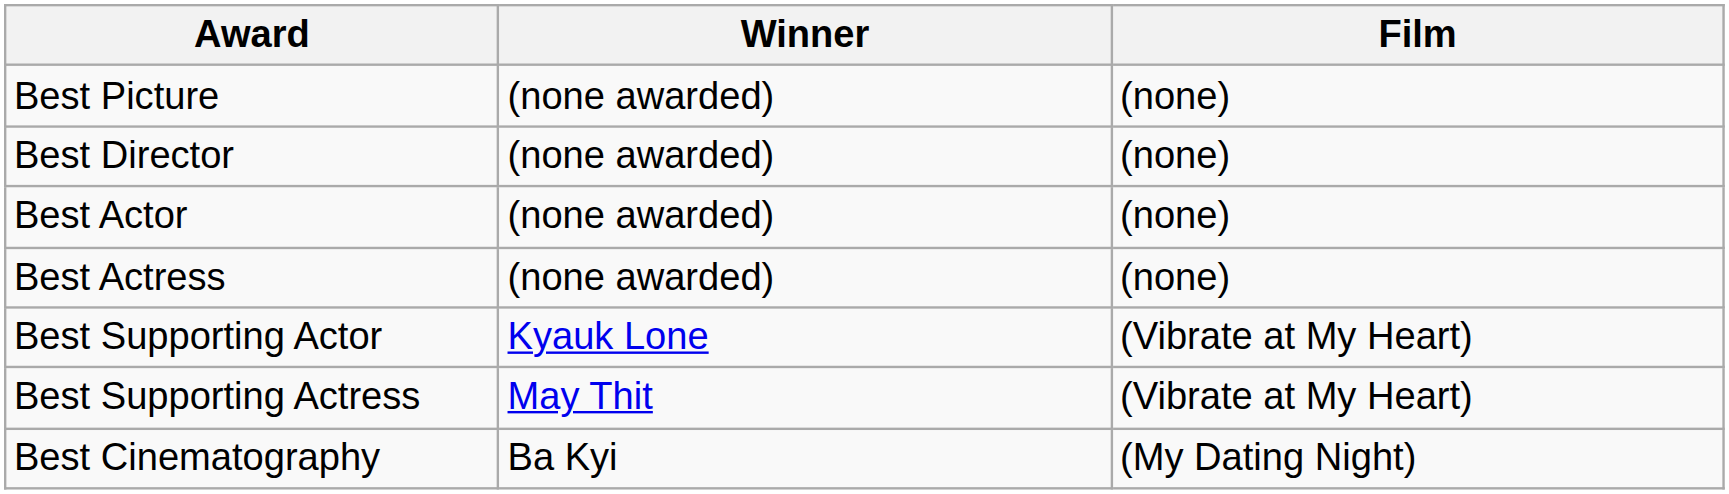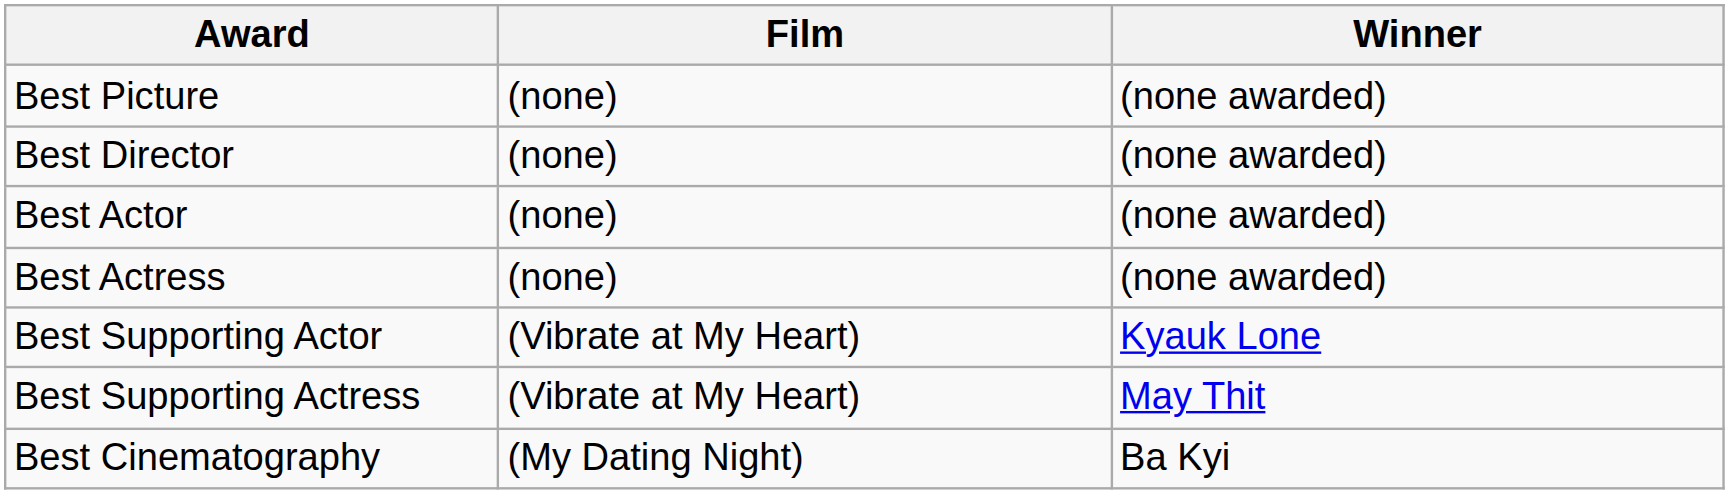 <table class="wikitable">
 <tr>
 <th width="200"><strong>Award</strong></th>
+<th width="250"><strong>Film</strong></th>
 <th width="250"><strong>Winner</strong></th>
-<th width="250"><strong>Film</strong></th>
 </tr>
 <tr>
 <td>Best Picture</td>
+<td>(none)</td>
 <td>(none awarded)</td>
-<td>(none)</td>
 </tr>
 <tr>
 <td>Best Director</td>
+<td>(none)</td>
 <td>(none awarded)</td>
-<td>(none)</td>
 </tr>
 <tr>
 <td>Best Actor</td>
+<td>(none)</td>
 <td>(none awarded)</td>
-<td>(none)</td>
 </tr>
 <tr>
 <td>Best Actress</td>
+<td>(none)</td>
 <td>(none awarded)</td>
-<td>(none)</td>
 </tr>
 <tr>
 <td>Best Supporting Actor</td>
+<td> (Vibrate at My Heart)</td>
 <td><a href='#'>Kyauk Lone</a></td>
-<td> (Vibrate at My Heart)</td>
 </tr>
 <tr>
 <td>Best Supporting Actress</td>
+<td> (Vibrate at My Heart)</td>
 <td><a href='#'>May Thit</a></td>
-<td> (Vibrate at My Heart)</td>
 </tr>
 <tr>
 <td>Best Cinematography</td>
+<td> (My Dating Night)</td>
 <td>Ba Kyi</td>
-<td> (My Dating Night)</td>
 </tr>
 </table>
